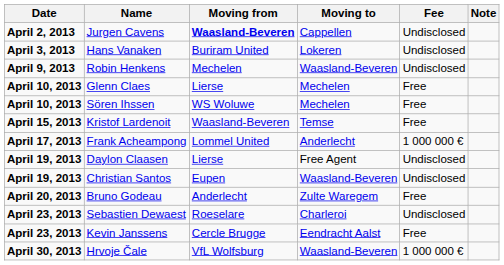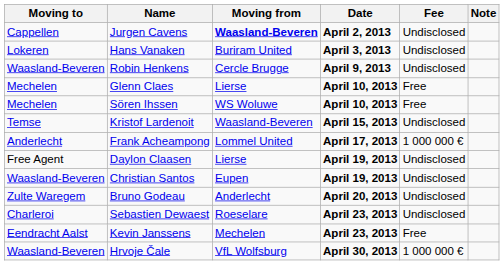 <table class="wikitable sortable">
 <tr>
-<th>Date</th>
+<th>Moving to</th>
 <th>Name</th>
 <th>Moving from</th>
-<th>Moving to</th>
+<th>Date</th>
 <th>Fee</th>
 <th>Note</th>
 </tr>
 <tr>
-<td><strong>April 2, 2013</strong></td>
+<td> <a href='#'>Cappellen</a></td>
 <td> <a href='#'>Jurgen Cavens</a></td>
 <td><strong> <a href='#'>Waasland-Beveren</a></strong></td>
-<td> <a href='#'>Cappellen</a></td>
+<td><strong>April 2, 2013</strong></td>
 <td>Undisclosed </td>
 <td></td>
 </tr>
 <tr>
-<td><strong>April 3, 2013</strong></td>
+<td> <a href='#'>Lokeren</a></td>
 <td> <a href='#'>Hans Vanaken</a></td>
 <td> <a href='#'>Buriram United</a></td>
-<td> <a href='#'>Lokeren</a></td>
+<td><strong>April 3, 2013</strong></td>
 <td>Undisclosed </td>
 <td></td>
 </tr>
 <tr>
+<td> <a href='#'>Waasland-Beveren</a></td>
+<td> <a href='#'>Robin Henkens</a></td>
+<td> <a href='#'>Cercle Brugge</a></td>
 <td><strong>April 9, 2013</strong></td>
-<td> <a href='#'>Robin Henkens</a></td>
-<td> <a href='#'>Mechelen</a></td>
-<td> <a href='#'>Waasland-Beveren</a></td>
 <td>Undisclosed </td>
 <td></td>
 </tr>
 <tr>
-<td><strong>April 10, 2013</strong></td>
+<td> <a href='#'>Mechelen</a></td>
 <td> <a href='#'>Glenn Claes</a></td>
 <td> <a href='#'>Lierse</a></td>
-<td> <a href='#'>Mechelen</a></td>
+<td><strong>April 10, 2013</strong></td>
 <td>Free </td>
 <td></td>
 </tr>
 <tr>
-<td><strong>April 10, 2013</strong></td>
+<td> <a href='#'>Mechelen</a></td>
 <td> <a href='#'>Sören Ihssen</a></td>
 <td> <a href='#'>WS Woluwe</a></td>
-<td> <a href='#'>Mechelen</a></td>
+<td><strong>April 10, 2013</strong></td>
 <td>Free </td>
 <td></td>
 </tr>
 <tr>
-<td><strong>April 15, 2013</strong></td>
+<td> <a href='#'>Temse</a></td>
 <td> <a href='#'>Kristof Lardenoit</a></td>
 <td> <a href='#'>Waasland-Beveren</a></td>
-<td> <a href='#'>Temse</a></td>
+<td><strong>April 15, 2013</strong></td>
+<td>Undisclosed </td>
+<td></td>
+</tr>
+<tr>
+<td> <a href='#'>Anderlecht</a></td>
+<td> <a href='#'>Frank Acheampong</a></td>
+<td> <a href='#'>Lommel United</a></td>
+<td><strong>April 17, 2013</strong></td>
+<td>1 000 000 € </td>
+<td align=center></td>
+</tr>
+<tr>
+<td>Free Agent</td>
+<td> <a href='#'>Daylon Claasen</a></td>
+<td> <a href='#'>Lierse</a></td>
+<td><strong>April 19, 2013</strong></td>
+<td>Undisclosed </td>
+<td></td>
+</tr>
+<tr>
+<td> <a href='#'>Waasland-Beveren</a></td>
+<td> <a href='#'>Christian Santos</a></td>
+<td> <a href='#'>Eupen</a></td>
+<td><strong>April 19, 2013</strong></td>
+<td>Undisclosed </td>
+<td></td>
+</tr>
+<tr>
+<td> <a href='#'>Zulte Waregem</a></td>
+<td> <a href='#'>Bruno Godeau</a></td>
+<td> <a href='#'>Anderlecht</a></td>
+<td><strong>April 20, 2013</strong></td>
+<td>Undisclosed </td>
+<td align=center></td>
+</tr>
+<tr>
+<td> <a href='#'>Charleroi</a></td>
+<td> <a href='#'>Sebastien Dewaest</a></td>
+<td> <a href='#'>Roeselare</a></td>
+<td><strong>April 23, 2013</strong></td>
+<td>Undisclosed </td>
+<td></td>
+</tr>
+<tr>
+<td> <a href='#'>Eendracht Aalst</a></td>
+<td> <a href='#'>Kevin Janssens</a></td>
+<td> <a href='#'>Mechelen</a></td>
+<td><strong>April 23, 2013</strong></td>
 <td>Free </td>
 <td></td>
 </tr>
 <tr>
-<td><strong>April 17, 2013</strong></td>
-<td> <a href='#'>Frank Acheampong</a></td>
-<td> <a href='#'>Lommel United</a></td>
-<td> <a href='#'>Anderlecht</a></td>
-<td>1 000 000 € </td>
-<td align=center></td>
-</tr>
-<tr>
-<td><strong>April 19, 2013</strong></td>
-<td> <a href='#'>Daylon Claasen</a></td>
-<td> <a href='#'>Lierse</a></td>
-<td>Free Agent</td>
-<td>Undisclosed </td>
-<td></td>
-</tr>
-<tr>
-<td><strong>April 19, 2013</strong></td>
-<td> <a href='#'>Christian Santos</a></td>
-<td> <a href='#'>Eupen</a></td>
 <td> <a href='#'>Waasland-Beveren</a></td>
-<td>Undisclosed </td>
-<td></td>
-</tr>
-<tr>
-<td><strong>April 20, 2013</strong></td>
-<td> <a href='#'>Bruno Godeau</a></td>
-<td> <a href='#'>Anderlecht</a></td>
-<td> <a href='#'>Zulte Waregem</a></td>
-<td>Free </td>
-<td align=center></td>
-</tr>
-<tr>
-<td><strong>April 23, 2013</strong></td>
-<td> <a href='#'>Sebastien Dewaest</a></td>
-<td> <a href='#'>Roeselare</a></td>
-<td> <a href='#'>Charleroi</a></td>
-<td>Undisclosed </td>
-<td></td>
-</tr>
-<tr>
-<td><strong>April 23, 2013</strong></td>
-<td> <a href='#'>Kevin Janssens</a></td>
-<td> <a href='#'>Cercle Brugge</a></td>
-<td> <a href='#'>Eendracht Aalst</a></td>
-<td>Free </td>
-<td></td>
-</tr>
-<tr>
-<td><strong>April 30, 2013</strong></td>
 <td> <a href='#'>Hrvoje Čale</a></td>
 <td> <a href='#'>VfL Wolfsburg</a></td>
-<td> <a href='#'>Waasland-Beveren</a></td>
+<td><strong>April 30, 2013</strong></td>
 <td>1 000 000 € </td>
 <td></td>
 </tr>
 </table>
